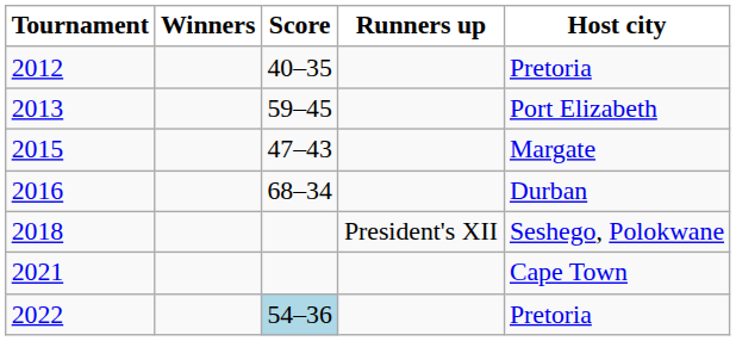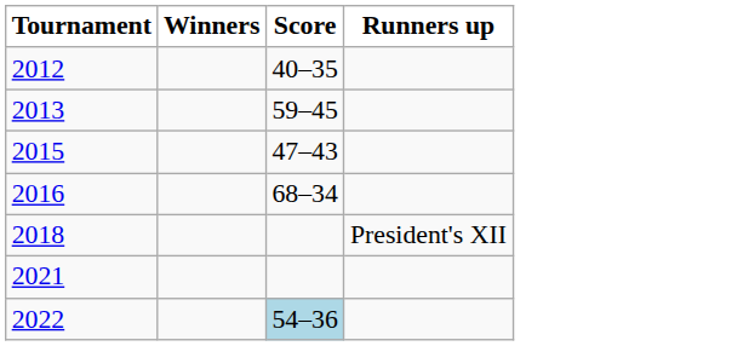 <table class="wikitable collapsible" border="1">
 <tr>
 <th style="background:white;">Tournament</th>
 <th style="background:white;">Winners</th>
 <th style="background:white;">Score</th>
 <th style="background:white;">Runners up</th>
-<th style="background:white;">Host city</th>
 </tr>
 <tr>
 <td><a href='#'>2012</a></td>
 <td></td>
 <td>40–35</td>
 <td></td>
-<td><a href='#'>Pretoria</a></td>
 </tr>
 <tr>
 <td><a href='#'>2013</a></td>
 <td></td>
 <td>59–45</td>
 <td></td>
-<td><a href='#'>Port Elizabeth</a></td>
 </tr>
 <tr>
 <td><a href='#'>2015</a></td>
 <td></td>
 <td>47–43</td>
 <td></td>
-<td><a href='#'>Margate</a></td>
 </tr>
 <tr>
 <td><a href='#'>2016</a></td>
 <td></td>
 <td>68–34</td>
 <td></td>
-<td><a href='#'>Durban</a></td>
 </tr>
 <tr>
 <td><a href='#'>2018</a></td>
 <td></td>
 <td><em></em></td>
 <td> President's XII</td>
-<td><a href='#'>Seshego</a>, <a href='#'>Polokwane</a></td>
 </tr>
 <tr>
 <td><a href='#'>2021</a></td>
 <td></td>
 <td><em></em></td>
 <td></td>
-<td><a href='#'>Cape Town</a></td>
 </tr>
 <tr>
 <td><a href='#'>2022</a></td>
 <td></td>
 <td style="background: lightblue;">54–36</td>
 <td></td>
-<td><a href='#'>Pretoria</a></td>
 </tr>
 </table>
